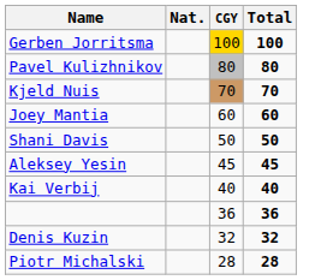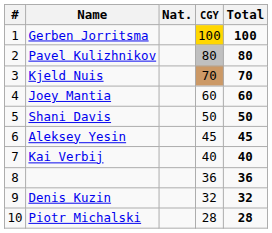 <table class="wikitable" style="text-align:center;">
 <tr>
+<th>#</th>
 <th>Name</th>
 <th>Nat.</th>
 <th><small>CGY</small></th>
 <th>Total</th>
 </tr>
 <tr>
+<td>1</td>
 <td align=left><a href='#'>Gerben Jorritsma</a></td>
 <td></td>
 <td bgcolor=gold>100</td>
 <td><strong>100</strong></td>
 </tr>
 <tr>
+<td>2</td>
 <td align=left><a href='#'>Pavel Kulizhnikov</a></td>
 <td></td>
 <td bgcolor=silver>80</td>
 <td><strong>80</strong></td>
 </tr>
 <tr>
+<td>3</td>
 <td align=left><a href='#'>Kjeld Nuis</a></td>
 <td></td>
 <td bgcolor=cc9966>70</td>
 <td><strong>70</strong></td>
 </tr>
 <tr>
+<td>4</td>
 <td align=left><a href='#'>Joey Mantia</a></td>
 <td></td>
 <td>60</td>
 <td><strong>60</strong></td>
 </tr>
 <tr>
+<td>5</td>
 <td align=left><a href='#'>Shani Davis</a></td>
 <td></td>
 <td>50</td>
 <td><strong>50</strong></td>
 </tr>
 <tr>
+<td>6</td>
 <td align=left><a href='#'>Aleksey Yesin</a></td>
 <td></td>
 <td>45</td>
 <td><strong>45</strong></td>
 </tr>
 <tr>
+<td>7</td>
 <td align=left><a href='#'>Kai Verbij</a></td>
 <td></td>
 <td>40</td>
 <td><strong>40</strong></td>
 </tr>
 <tr>
+<td>8</td>
 <td align=left></td>
 <td></td>
 <td>36</td>
 <td><strong>36</strong></td>
 </tr>
 <tr>
+<td>9</td>
 <td align=left><a href='#'>Denis Kuzin</a></td>
 <td></td>
 <td>32</td>
 <td><strong>32</strong></td>
 </tr>
 <tr>
+<td>10</td>
 <td align=left><a href='#'>Piotr Michalski</a></td>
 <td></td>
 <td>28</td>
 <td><strong>28</strong></td>
 </tr>
 </table>
